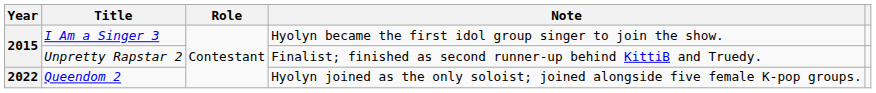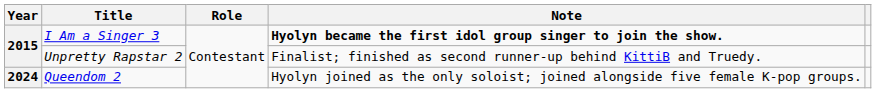 <table class="wikitable plainrowheaders">
 <tr>
 <th scope="col">Year</th>
 <th scope="col">Title</th>
 <th scope="col">Role</th>
 <th scope="col">Note</th>
 <th scope="col"></th>
 </tr>
 <tr>
 <th scope="row" rowspan="2">2015</th>
 <td><em><a href='#'>I Am a Singer 3</a></em></td>
 <td rowspan=3>Contestant</td>
-<td>Hyolyn became the first idol group singer to join the show.</td>
+<td><strong>Hyolyn became the first idol group singer to join the show.</strong></td>
 <td style="text-align:center"></td>
 </tr>
 <tr>
 <td><em>Unpretty Rapstar 2</em></td>
 <td>Finalist; finished as second runner-up behind <a href='#'>KittiB</a> and Truedy.</td>
 <td style="text-align:center"></td>
 </tr>
 <tr>
-<th scope="row">2022</th>
+<th scope="row">2024</th>
 <td><em><a href='#'>Queendom 2</a></em></td>
 <td>Hyolyn joined as the only soloist; joined alongside five female K-pop groups.</td>
 <td style="text-align:center"></td>
 </tr>
 </table>
